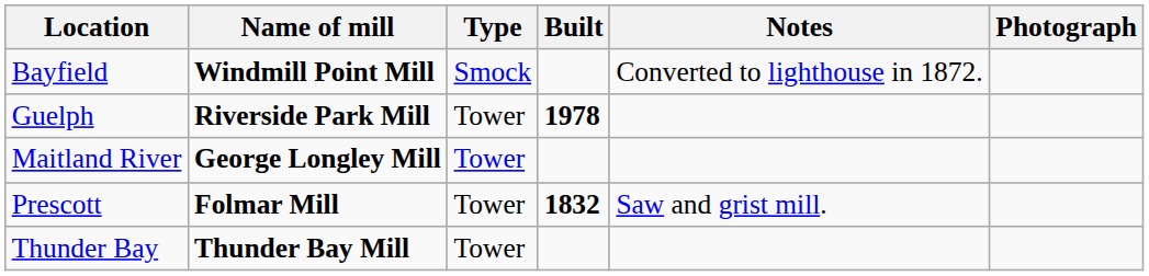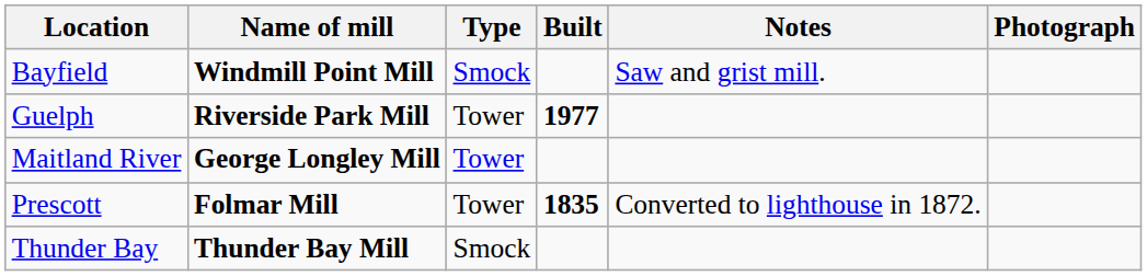 <table class="wikitable">
 <tr>
 <th>Location</th>
 <th>Name of mill</th>
 <th>Type</th>
 <th>Built</th>
 <th>Notes</th>
 <th>Photograph</th>
 </tr>
 <tr>
 <td><a href='#'>Bayfield</a></td>
 <td><strong>Windmill Point Mill</strong></td>
 <td><a href='#'>Smock</a></td>
 <td></td>
-<td>Converted to <a href='#'>lighthouse</a> in 1872.</td>
+<td><a href='#'>Saw</a> and <a href='#'>grist mill</a>.</td>
 <td></td>
 </tr>
 <tr>
 <td><a href='#'>Guelph</a></td>
 <td><strong>Riverside Park Mill</strong></td>
 <td>Tower</td>
-<td><strong>1978</strong></td>
+<td><strong>1977</strong></td>
 <td></td>
 <td></td>
 </tr>
 <tr>
 <td><a href='#'>Maitland River</a></td>
 <td><strong>George Longley Mill</strong></td>
 <td><a href='#'>Tower</a></td>
 <td></td>
 <td></td>
 <td></td>
 </tr>
 <tr>
 <td><a href='#'>Prescott</a></td>
 <td><strong>Folmar Mill</strong></td>
 <td>Tower</td>
-<td><strong>1832</strong></td>
-<td><a href='#'>Saw</a> and <a href='#'>grist mill</a>.</td>
+<td><strong>1835</strong></td>
+<td>Converted to <a href='#'>lighthouse</a> in 1872.</td>
 <td></td>
 </tr>
 <tr>
 <td><a href='#'>Thunder Bay</a></td>
 <td><strong>Thunder Bay Mill</strong></td>
-<td>Tower</td>
+<td>Smock</td>
 <td></td>
 <td></td>
 <td></td>
 </tr>
 </table>
